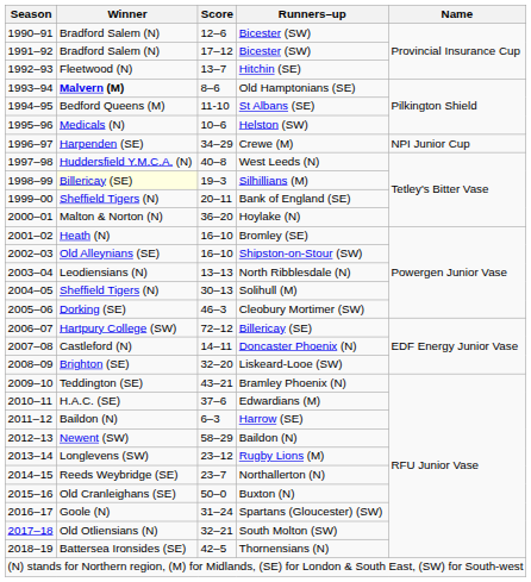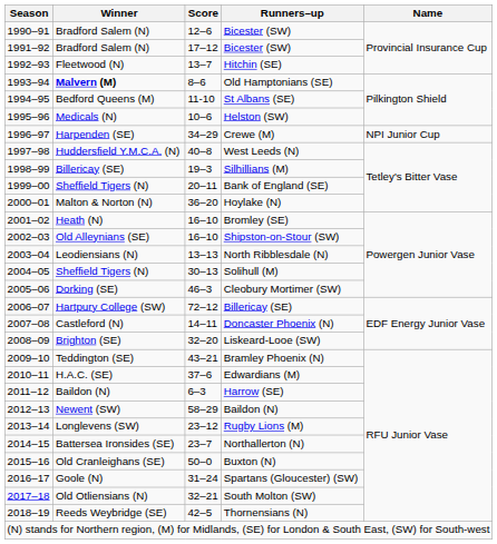 <table class="sortable wikitable">
 <tr>
 <th>Season</th>
 <th>Winner</th>
 <th>Score</th>
 <th>Runners–up</th>
 <th>Name</th>
 </tr>
 <tr>
 <td>1990–91</td>
 <td>Bradford Salem (N)</td>
 <td>12–6</td>
 <td><a href='#'>Bicester</a> (SW)</td>
 <td rowspan=3>Provincial Insurance Cup</td>
 </tr>
 <tr>
 <td>1991–92</td>
 <td>Bradford Salem (N)</td>
 <td>17–12</td>
 <td><a href='#'>Bicester</a> (SW)</td>
 </tr>
 <tr>
 <td>1992–93</td>
 <td>Fleetwood (N)</td>
 <td>13–7</td>
 <td><a href='#'>Hitchin</a> (SE)</td>
 </tr>
 <tr>
 <td>1993–94</td>
 <td><strong><a href='#'>Malvern</a> (M)</strong></td>
 <td>8–6</td>
 <td>Old Hamptonians (SE)</td>
 <td rowspan=3>Pilkington Shield</td>
 </tr>
 <tr>
 <td>1994–95</td>
 <td>Bedford Queens (M)</td>
 <td>11-10</td>
 <td><a href='#'>St Albans</a> (SE)</td>
 </tr>
 <tr>
 <td>1995–96</td>
 <td><a href='#'>Medicals</a> (N)</td>
 <td>10–6</td>
 <td><a href='#'>Helston</a> (SW)</td>
 </tr>
 <tr>
 <td>1996–97</td>
 <td><a href='#'>Harpenden</a> (SE)</td>
 <td>34–29</td>
 <td>Crewe (M)</td>
 <td rowspan=1>NPI Junior Cup</td>
 </tr>
 <tr>
 <td>1997–98</td>
 <td><a href='#'>Huddersfield Y.M.C.A.</a> (N)</td>
 <td>40–8</td>
 <td>West Leeds (N)</td>
 <td rowspan=4>Tetley's Bitter Vase</td>
 </tr>
 <tr>
 <td>1998–99</td>
-<td style="background: lightyellow;"><a href='#'>Billericay</a> (SE)</td>
+<td><a href='#'>Billericay</a> (SE)</td>
 <td>19–3</td>
 <td><a href='#'>Silhillians</a> (M)</td>
 </tr>
 <tr>
 <td>1999–00</td>
 <td><a href='#'>Sheffield Tigers</a> (N)</td>
 <td>20–11</td>
 <td>Bank of England (SE)</td>
 </tr>
 <tr>
 <td>2000–01</td>
 <td>Malton & Norton (N)</td>
 <td>36–20</td>
 <td>Hoylake (N)</td>
 </tr>
 <tr>
 <td>2001–02</td>
 <td><a href='#'>Heath</a> (N)</td>
 <td>16–10</td>
 <td>Bromley (SE)</td>
 <td rowspan=5>Powergen Junior Vase</td>
 </tr>
 <tr>
 <td>2002–03</td>
 <td><a href='#'>Old Alleynians</a> (SE)</td>
 <td>16–10</td>
 <td><a href='#'>Shipston-on-Stour</a> (SW)</td>
 </tr>
 <tr>
 <td>2003–04</td>
 <td>Leodiensians (N)</td>
 <td>13–13</td>
 <td>North Ribblesdale (N)</td>
 </tr>
 <tr>
 <td>2004–05</td>
 <td><a href='#'>Sheffield Tigers</a> (N)</td>
 <td>30–13</td>
 <td>Solihull (M)</td>
 </tr>
 <tr>
 <td>2005–06</td>
 <td><a href='#'>Dorking</a> (SE)</td>
 <td>46–3</td>
 <td>Cleobury Mortimer (SW)</td>
 </tr>
 <tr>
 <td>2006–07</td>
 <td><a href='#'>Hartpury College</a> (SW)</td>
 <td>72–12</td>
 <td><a href='#'>Billericay</a> (SE)</td>
 <td rowspan=3>EDF Energy Junior Vase</td>
 </tr>
 <tr>
 <td>2007–08</td>
 <td>Castleford (N)</td>
 <td>14–11</td>
 <td><a href='#'>Doncaster Phoenix</a> (N)</td>
 </tr>
 <tr>
 <td>2008–09</td>
 <td><a href='#'>Brighton</a> (SE)</td>
 <td>32–20</td>
 <td>Liskeard-Looe (SW)</td>
 </tr>
 <tr>
 <td>2009–10</td>
 <td>Teddington (SE)</td>
 <td>43–21</td>
 <td>Bramley Phoenix (N)</td>
 <td rowspan=10>RFU Junior Vase</td>
 </tr>
 <tr>
 <td>2010–11</td>
 <td>H.A.C. (SE)</td>
 <td>37–6</td>
 <td>Edwardians (M)</td>
 </tr>
 <tr>
 <td>2011–12</td>
 <td>Baildon (N)</td>
 <td>6–3</td>
 <td><a href='#'>Harrow</a> (SE)</td>
 </tr>
 <tr>
 <td>2012–13</td>
 <td><a href='#'>Newent</a> (SW)</td>
 <td>58–29</td>
 <td>Baildon (N)</td>
 </tr>
 <tr>
 <td>2013–14</td>
 <td>Longlevens (SW)</td>
 <td>23–12</td>
 <td><a href='#'>Rugby Lions</a> (M)</td>
 </tr>
 <tr>
 <td>2014–15</td>
-<td>Reeds Weybridge (SE)</td>
+<td>Battersea Ironsides (SE)</td>
 <td>23–7</td>
 <td>Northallerton (N)</td>
 </tr>
 <tr>
 <td>2015–16</td>
 <td>Old Cranleighans (SE)</td>
 <td>50–0</td>
 <td>Buxton (N)</td>
 </tr>
 <tr>
 <td>2016–17</td>
 <td>Goole (N)</td>
 <td>31–24</td>
 <td>Spartans (Gloucester) (SW)</td>
 </tr>
 <tr>
 <td><a href='#'>2017–18</a></td>
 <td>Old Otliensians (N)</td>
 <td>32–21</td>
 <td>South Molton (SW)</td>
 </tr>
 <tr>
 <td>2018–19</td>
-<td>Battersea Ironsides (SE)</td>
+<td>Reeds Weybridge (SE)</td>
 <td>42–5</td>
 <td>Thornensians (N)</td>
 </tr>
 <tr>
 <td colspan="15" style="border:0px">(N) stands for Northern region, (M) for Midlands, (SE) for London & South East, (SW) for South-west</td>
 </tr>
 </table>
